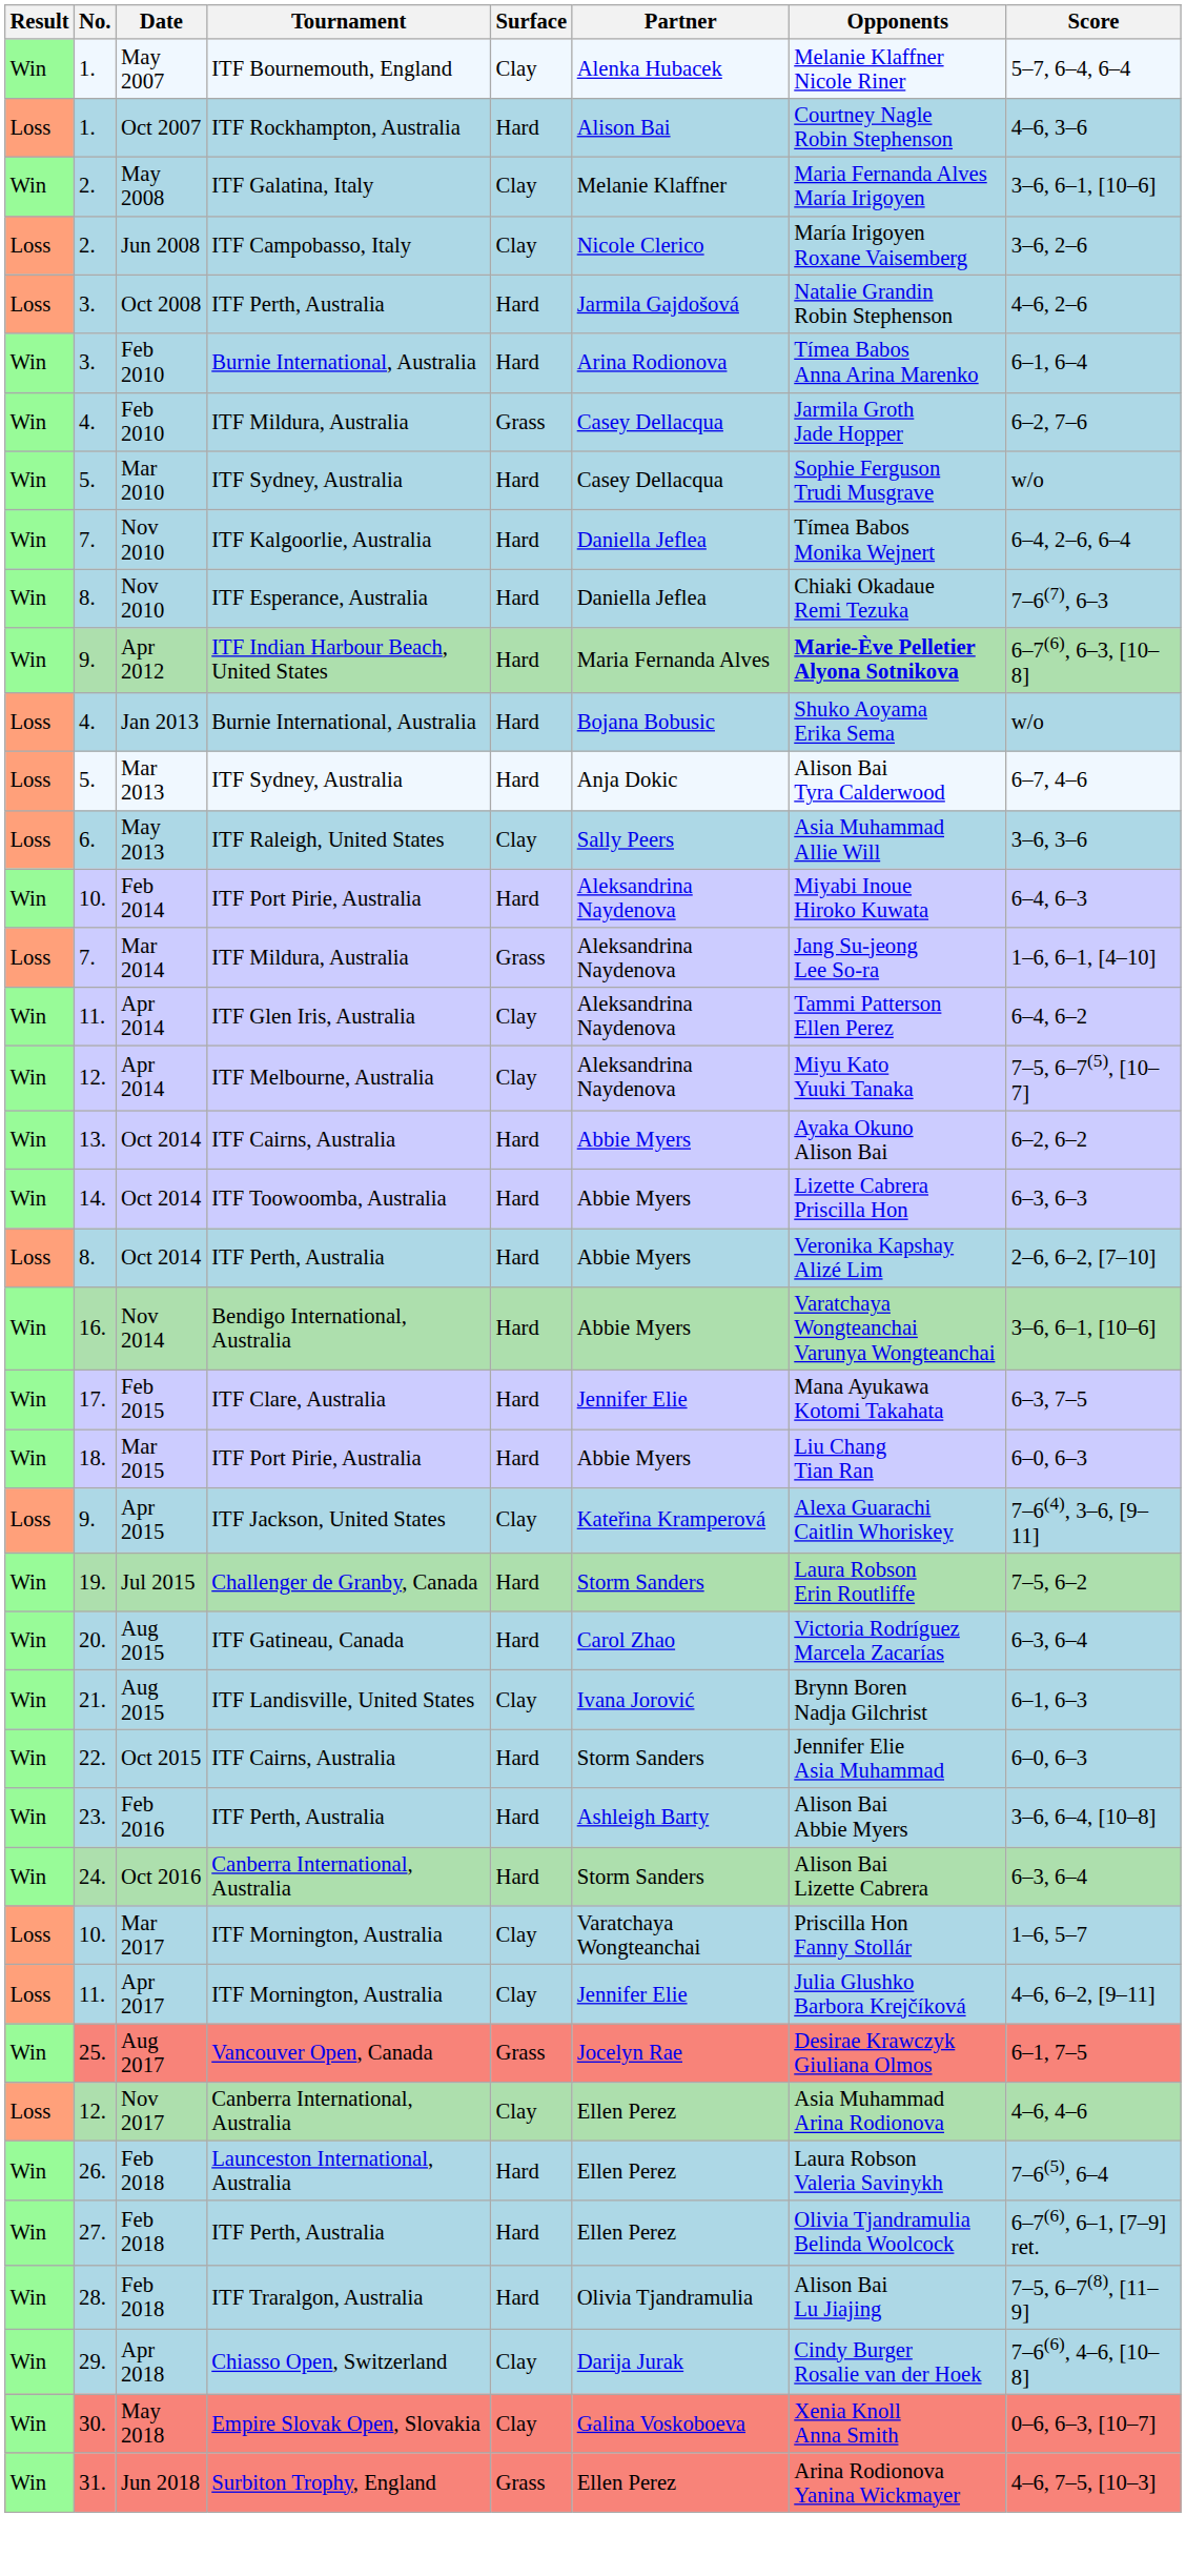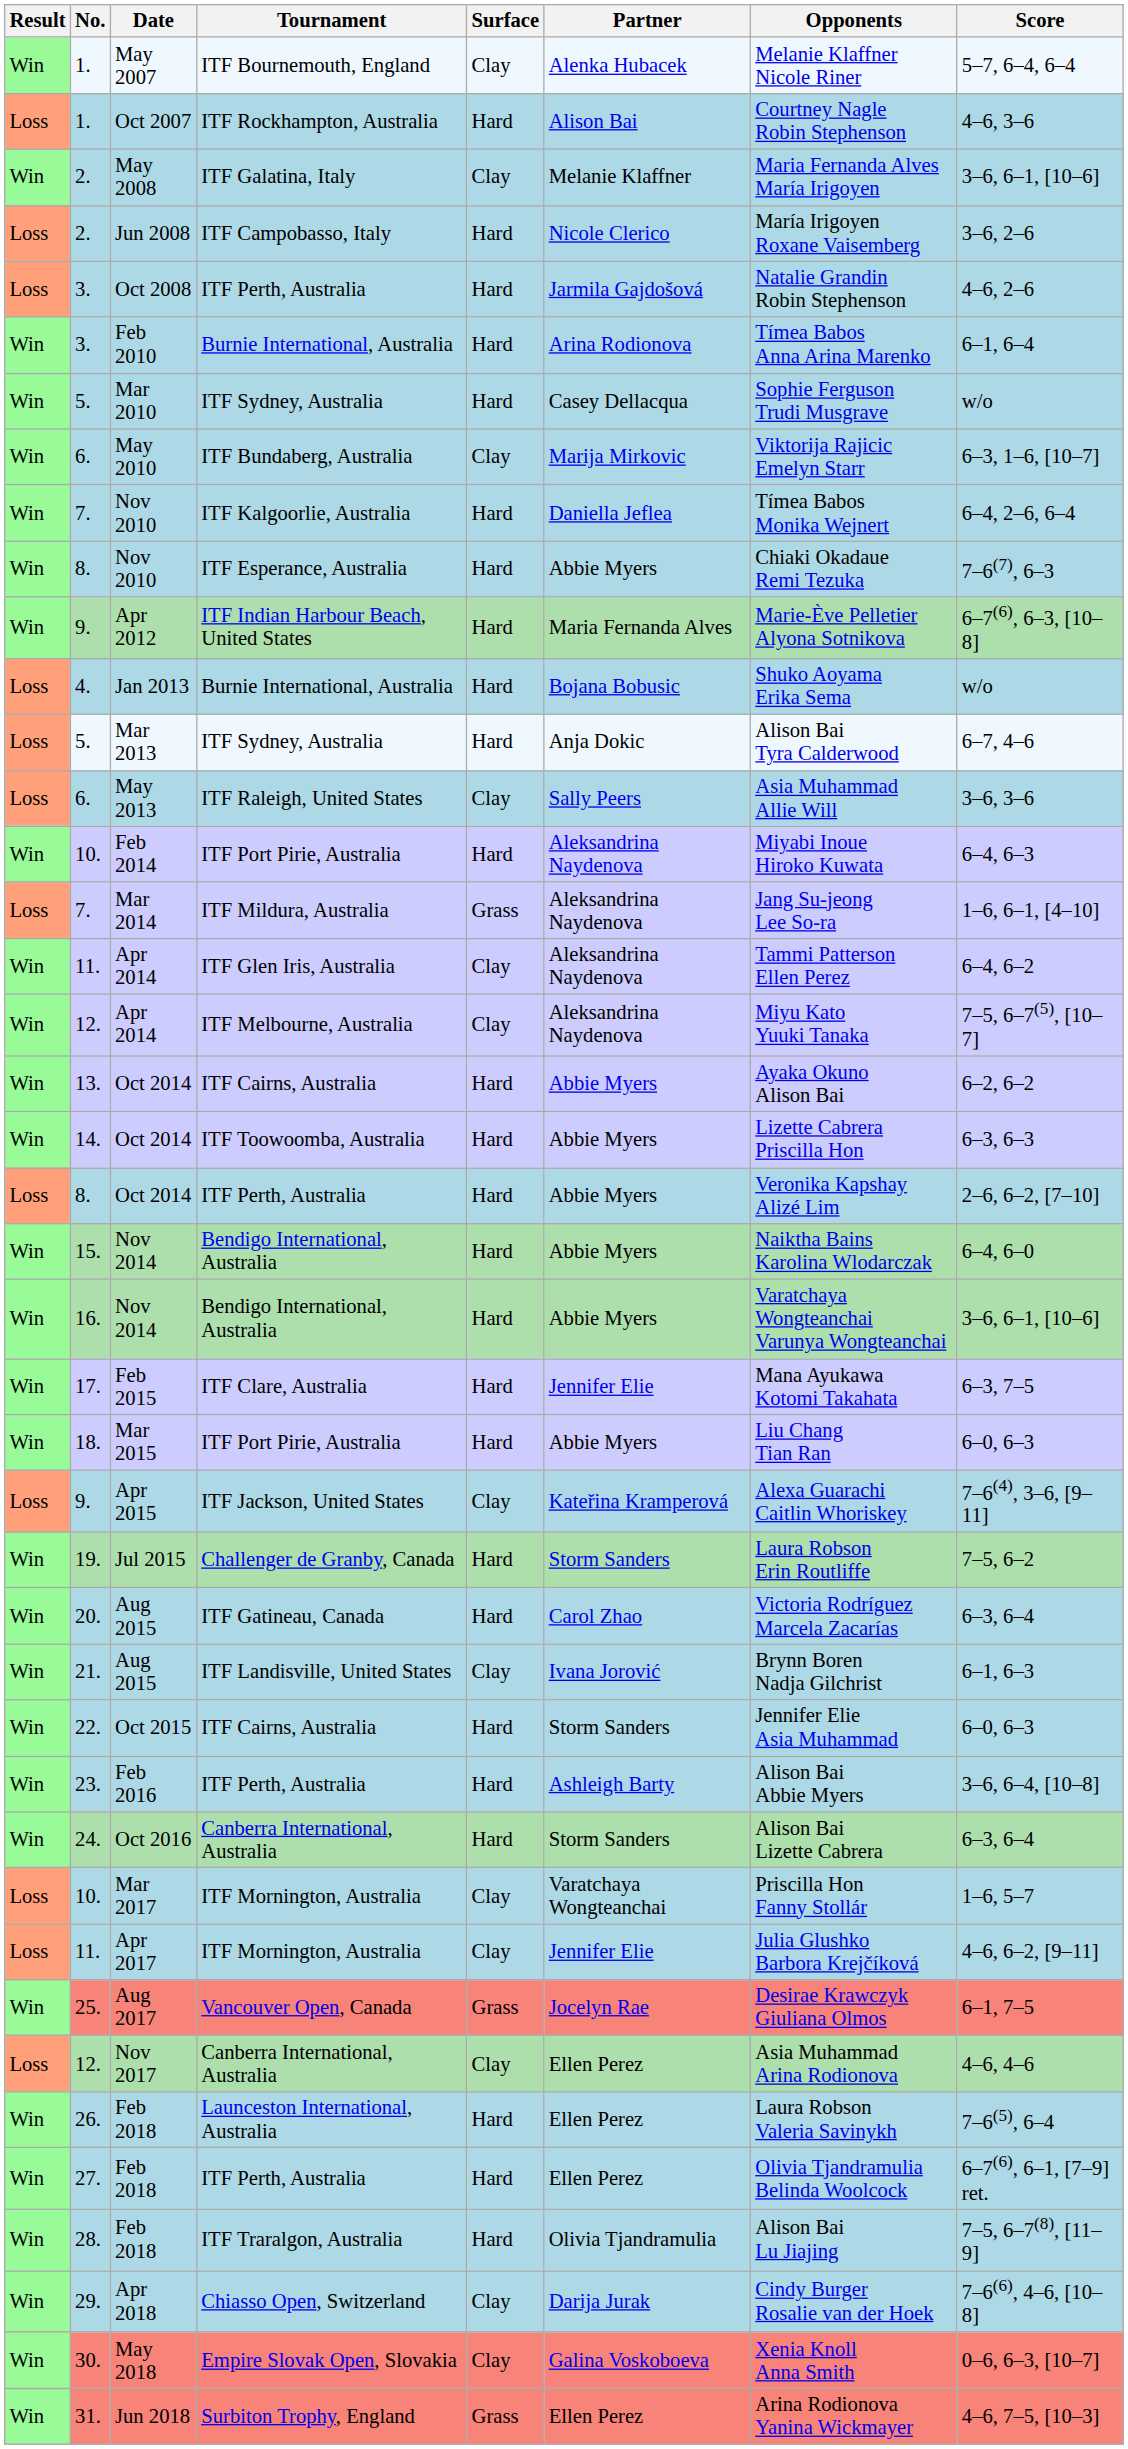 <table class="sortable wikitable">
 <tr>
 <th>Result</th>
 <th class=unsortable>No.</th>
 <th>Date</th>
 <th>Tournament</th>
 <th>Surface</th>
 <th>Partner</th>
 <th>Opponents</th>
 <th class=unsortable>Score</th>
 </tr>
 <tr style="background:#f0f8ff;">
 <td style="background:#98fb98;">Win</td>
 <td>1.</td>
 <td>May 2007</td>
 <td>ITF Bournemouth, England</td>
 <td>Clay</td>
 <td> <a href='#'>Alenka Hubacek</a></td>
 <td> <a href='#'>Melanie Klaffner</a> <br>  <a href='#'>Nicole Riner</a></td>
 <td>5–7, 6–4, 6–4</td>
 </tr>
 <tr style="background:lightblue;">
 <td style="background:#ffa07a;">Loss</td>
 <td>1.</td>
 <td>Oct 2007</td>
 <td>ITF Rockhampton, Australia</td>
 <td>Hard</td>
 <td> <a href='#'>Alison Bai</a></td>
 <td> <a href='#'>Courtney Nagle</a> <br>  <a href='#'>Robin Stephenson</a></td>
 <td>4–6, 3–6</td>
 </tr>
 <tr style="background:lightblue;">
 <td style="background:#98fb98;">Win</td>
 <td>2.</td>
 <td>May 2008</td>
 <td>ITF Galatina, Italy</td>
 <td>Clay</td>
 <td> Melanie Klaffner</td>
 <td> <a href='#'>Maria Fernanda Alves</a> <br>  <a href='#'>María Irigoyen</a></td>
 <td>3–6, 6–1, [10–6]</td>
 </tr>
 <tr style="background:lightblue;">
 <td style="background:#ffa07a;">Loss</td>
 <td>2.</td>
 <td>Jun 2008</td>
 <td>ITF Campobasso, Italy</td>
-<td>Clay</td>
+<td>Hard</td>
 <td> <a href='#'>Nicole Clerico</a></td>
 <td> María Irigoyen <br>  <a href='#'>Roxane Vaisemberg</a></td>
 <td>3–6, 2–6</td>
 </tr>
 <tr style="background:lightblue;">
 <td style="background:#ffa07a;">Loss</td>
 <td>3.</td>
 <td>Oct 2008</td>
 <td>ITF Perth, Australia</td>
 <td>Hard</td>
 <td> <a href='#'>Jarmila Gajdošová</a></td>
 <td> <a href='#'>Natalie Grandin</a> <br>  Robin Stephenson</td>
 <td>4–6, 2–6</td>
 </tr>
 <tr style="background:lightblue;">
 <td style="background:#98fb98;">Win</td>
 <td>3.</td>
 <td>Feb 2010</td>
 <td><a href='#'>Burnie International</a>, Australia</td>
 <td>Hard</td>
 <td> <a href='#'>Arina Rodionova</a></td>
 <td> <a href='#'>Tímea Babos</a> <br>  <a href='#'>Anna Arina Marenko</a></td>
 <td>6–1, 6–4</td>
 </tr>
 <tr style="background:lightblue;">
 <td style="background:#98fb98;">Win</td>
-<td>4.</td>
-<td>Feb 2010</td>
-<td>ITF Mildura, Australia</td>
-<td>Grass</td>
-<td> <a href='#'>Casey Dellacqua</a></td>
-<td> <a href='#'>Jarmila Groth</a> <br>  <a href='#'>Jade Hopper</a></td>
-<td>6–2, 7–6</td>
-</tr>
-<tr style="background:lightblue;">
-<td style="background:#98fb98;">Win</td>
 <td>5.</td>
 <td>Mar 2010</td>
 <td>ITF Sydney, Australia</td>
 <td>Hard</td>
 <td> Casey Dellacqua</td>
 <td> <a href='#'>Sophie Ferguson</a> <br>  <a href='#'>Trudi Musgrave</a></td>
 <td>w/o</td>
+</tr>
+<tr style="background:lightblue;">
+<td style="background:#98fb98;">Win</td>
+<td>6.</td>
+<td>May 2010</td>
+<td>ITF Bundaberg, Australia</td>
+<td>Clay</td>
+<td> <a href='#'>Marija Mirkovic</a></td>
+<td> <a href='#'>Viktorija Rajicic</a> <br>  <a href='#'>Emelyn Starr</a></td>
+<td>6–3, 1–6, [10–7]</td>
 </tr>
 <tr style="background:lightblue;">
 <td style="background:#98fb98;">Win</td>
 <td>7.</td>
 <td>Nov 2010</td>
 <td>ITF Kalgoorlie, Australia</td>
 <td>Hard</td>
 <td> <a href='#'>Daniella Jeflea</a></td>
 <td> Tímea Babos <br>  <a href='#'>Monika Wejnert</a></td>
 <td>6–4, 2–6, 6–4</td>
 </tr>
 <tr style="background:lightblue;">
 <td style="background:#98fb98;">Win</td>
 <td>8.</td>
 <td>Nov 2010</td>
 <td>ITF Esperance, Australia</td>
 <td>Hard</td>
-<td> Daniella Jeflea</td>
+<td> Abbie Myers</td>
 <td> Chiaki Okadaue <br>  <a href='#'>Remi Tezuka</a></td>
 <td>7–6<sup>(7)</sup>, 6–3</td>
 </tr>
 <tr style="background:#addfad;">
 <td style="background:#98fb98;">Win</td>
 <td>9.</td>
 <td>Apr 2012</td>
 <td><a href='#'>ITF Indian Harbour Beach</a>, <br>United States</td>
 <td>Hard</td>
 <td> Maria Fernanda Alves</td>
-<td><strong> <a href='#'>Marie-Ève Pelletier</a> <br>  <a href='#'>Alyona Sotnikova</a></strong></td>
+<td> <a href='#'>Marie-Ève Pelletier</a> <br>  <a href='#'>Alyona Sotnikova</a></td>
 <td>6–7<sup>(6)</sup>, 6–3, [10–8]</td>
 </tr>
 <tr style="background:lightblue;">
 <td style="background:#ffa07a;">Loss</td>
 <td>4.</td>
 <td>Jan 2013</td>
 <td>Burnie International, Australia</td>
 <td>Hard</td>
 <td> <a href='#'>Bojana Bobusic</a></td>
 <td> <a href='#'>Shuko Aoyama</a> <br>  <a href='#'>Erika Sema</a></td>
 <td>w/o</td>
 </tr>
 <tr style="background:#f0f8ff;">
 <td style="background:#ffa07a;">Loss</td>
 <td>5.</td>
 <td>Mar 2013</td>
 <td>ITF Sydney, Australia</td>
 <td>Hard</td>
 <td> Anja Dokic</td>
 <td> Alison Bai <br>  <a href='#'>Tyra Calderwood</a></td>
 <td>6–7, 4–6</td>
 </tr>
 <tr style="background:lightblue;">
 <td style="background:#ffa07a;">Loss</td>
 <td>6.</td>
 <td>May 2013</td>
 <td>ITF Raleigh, United States</td>
 <td>Clay</td>
 <td> <a href='#'>Sally Peers</a></td>
 <td> <a href='#'>Asia Muhammad</a> <br>  <a href='#'>Allie Will</a></td>
 <td>3–6, 3–6</td>
 </tr>
 <tr style="background:#ccccff;">
 <td style="background:#98fb98;">Win</td>
 <td>10.</td>
 <td>Feb 2014</td>
 <td>ITF Port Pirie, Australia</td>
 <td>Hard</td>
 <td> <a href='#'>Aleksandrina Naydenova</a></td>
 <td> <a href='#'>Miyabi Inoue</a> <br>  <a href='#'>Hiroko Kuwata</a></td>
 <td>6–4, 6–3</td>
 </tr>
 <tr style="background:#ccccff;">
 <td style="background:#ffa07a;">Loss</td>
 <td>7.</td>
 <td>Mar 2014</td>
 <td>ITF Mildura, Australia</td>
 <td>Grass</td>
 <td> Aleksandrina Naydenova</td>
 <td> <a href='#'>Jang Su-jeong</a> <br>  <a href='#'>Lee So-ra</a></td>
 <td>1–6, 6–1, [4–10]</td>
 </tr>
 <tr style="background:#ccccff;">
 <td style="background:#98fb98;">Win</td>
 <td>11.</td>
 <td>Apr 2014</td>
 <td>ITF Glen Iris, Australia</td>
 <td>Clay</td>
 <td> Aleksandrina Naydenova</td>
 <td> <a href='#'>Tammi Patterson</a> <br>  <a href='#'>Ellen Perez</a></td>
 <td>6–4, 6–2</td>
 </tr>
 <tr style="background:#ccccff;">
 <td style="background:#98fb98;">Win</td>
 <td>12.</td>
 <td>Apr 2014</td>
 <td>ITF Melbourne, Australia</td>
 <td>Clay</td>
 <td> Aleksandrina Naydenova</td>
 <td> <a href='#'>Miyu Kato</a> <br>  <a href='#'>Yuuki Tanaka</a></td>
 <td>7–5, 6–7<sup>(5)</sup>, [10–7]</td>
 </tr>
 <tr style="background:#ccccff;">
 <td style="background:#98fb98;">Win</td>
 <td>13.</td>
 <td>Oct 2014</td>
 <td>ITF Cairns, Australia</td>
 <td>Hard</td>
 <td> <a href='#'>Abbie Myers</a></td>
 <td> <a href='#'>Ayaka Okuno</a> <br>  Alison Bai</td>
 <td>6–2, 6–2</td>
 </tr>
 <tr style="background:#ccccff;">
 <td style="background:#98fb98;">Win</td>
 <td>14.</td>
 <td>Oct 2014</td>
 <td>ITF Toowoomba, Australia</td>
 <td>Hard</td>
 <td> Abbie Myers</td>
 <td> <a href='#'>Lizette Cabrera</a> <br>  <a href='#'>Priscilla Hon</a></td>
 <td>6–3, 6–3</td>
 </tr>
 <tr style="background:lightblue;">
 <td style="background:#ffa07a;">Loss</td>
 <td>8.</td>
 <td>Oct 2014</td>
 <td>ITF Perth, Australia</td>
 <td>Hard</td>
 <td> Abbie Myers</td>
 <td> <a href='#'>Veronika Kapshay</a> <br>  <a href='#'>Alizé Lim</a></td>
 <td>2–6, 6–2, [7–10]</td>
+</tr>
+<tr style="background:#addfad;">
+<td style="background:#98fb98;">Win</td>
+<td>15.</td>
+<td>Nov 2014</td>
+<td><a href='#'>Bendigo International</a>, Australia</td>
+<td>Hard</td>
+<td> Abbie Myers</td>
+<td> <a href='#'>Naiktha Bains</a> <br>  <a href='#'>Karolina Wlodarczak</a></td>
+<td>6–4, 6–0</td>
 </tr>
 <tr style="background:#addfad;">
 <td style="background:#98fb98;">Win</td>
 <td>16.</td>
 <td>Nov 2014</td>
 <td>Bendigo International, Australia</td>
 <td>Hard</td>
 <td> Abbie Myers</td>
 <td> <a href='#'>Varatchaya Wongteanchai</a> <br>  <a href='#'>Varunya Wongteanchai</a></td>
 <td>3–6, 6–1, [10–6]</td>
 </tr>
 <tr style="background:#ccccff;">
 <td style="background:#98fb98;">Win</td>
 <td>17.</td>
 <td>Feb 2015</td>
 <td>ITF Clare, Australia</td>
 <td>Hard</td>
 <td> <a href='#'>Jennifer Elie</a></td>
 <td> Mana Ayukawa <br>  <a href='#'>Kotomi Takahata</a></td>
 <td>6–3, 7–5</td>
 </tr>
 <tr style="background:#ccccff;">
 <td style="background:#98fb98;">Win</td>
 <td>18.</td>
 <td>Mar 2015</td>
 <td>ITF Port Pirie, Australia</td>
 <td>Hard</td>
 <td> Abbie Myers</td>
 <td> <a href='#'>Liu Chang</a> <br>  <a href='#'>Tian Ran</a></td>
 <td>6–0, 6–3</td>
 </tr>
 <tr style="background:lightblue;">
 <td style="background:#ffa07a;">Loss</td>
 <td>9.</td>
 <td>Apr 2015</td>
 <td>ITF Jackson, United States</td>
 <td>Clay</td>
 <td> <a href='#'>Kateřina Kramperová</a></td>
 <td> <a href='#'>Alexa Guarachi</a> <br>  <a href='#'>Caitlin Whoriskey</a></td>
 <td>7–6<sup>(4)</sup>, 3–6, [9–11]</td>
 </tr>
 <tr style="background:#addfad;">
 <td style="background:#98fb98;">Win</td>
 <td>19.</td>
 <td>Jul 2015</td>
 <td><a href='#'>Challenger de Granby</a>, Canada</td>
 <td>Hard</td>
 <td> <a href='#'>Storm Sanders</a></td>
 <td> <a href='#'>Laura Robson</a> <br>  <a href='#'>Erin Routliffe</a></td>
 <td>7–5, 6–2</td>
 </tr>
 <tr style="background:lightblue;">
 <td style="background:#98fb98;">Win</td>
 <td>20.</td>
 <td>Aug 2015</td>
 <td>ITF Gatineau, Canada</td>
 <td>Hard</td>
 <td> <a href='#'>Carol Zhao</a></td>
 <td> <a href='#'>Victoria Rodríguez</a> <br>  <a href='#'>Marcela Zacarías</a></td>
 <td>6–3, 6–4</td>
 </tr>
 <tr style="background:lightblue;">
 <td style="background:#98fb98;">Win</td>
 <td>21.</td>
 <td>Aug 2015</td>
 <td>ITF Landisville, United States</td>
 <td>Clay</td>
 <td> <a href='#'>Ivana Jorović</a></td>
 <td> Brynn Boren <br>  Nadja Gilchrist</td>
 <td>6–1, 6–3</td>
 </tr>
 <tr style="background:lightblue;">
 <td style="background:#98fb98;">Win</td>
 <td>22.</td>
 <td>Oct 2015</td>
 <td>ITF Cairns, Australia</td>
 <td>Hard</td>
 <td> Storm Sanders</td>
 <td> Jennifer Elie <br>  <a href='#'>Asia Muhammad</a></td>
 <td>6–0, 6–3</td>
 </tr>
 <tr style="background:lightblue;">
 <td style="background:#98fb98;">Win</td>
 <td>23.</td>
 <td>Feb 2016</td>
 <td>ITF Perth, Australia</td>
 <td>Hard</td>
 <td> <a href='#'>Ashleigh Barty</a></td>
 <td> Alison Bai <br>  Abbie Myers</td>
 <td>3–6, 6–4, [10–8]</td>
 </tr>
 <tr style="background:#addfad;">
 <td style="background:#98fb98;">Win</td>
 <td>24.</td>
 <td>Oct 2016</td>
 <td><a href='#'>Canberra International</a>, Australia</td>
 <td>Hard</td>
 <td> Storm Sanders</td>
 <td> Alison Bai <br>  Lizette Cabrera</td>
 <td>6–3, 6–4</td>
 </tr>
 <tr style="background:lightblue;">
 <td style="background:#ffa07a;">Loss</td>
 <td>10.</td>
 <td>Mar 2017</td>
 <td>ITF Mornington, Australia</td>
 <td>Clay</td>
 <td> Varatchaya Wongteanchai</td>
 <td> Priscilla Hon <br>  <a href='#'>Fanny Stollár</a></td>
 <td>1–6, 5–7</td>
 </tr>
 <tr style="background:lightblue;">
 <td style="background:#ffa07a;">Loss</td>
 <td>11.</td>
 <td>Apr 2017</td>
 <td>ITF Mornington, Australia</td>
 <td>Clay</td>
 <td> <a href='#'>Jennifer Elie</a></td>
 <td> <a href='#'>Julia Glushko</a> <br>  <a href='#'>Barbora Krejčíková</a></td>
 <td>4–6, 6–2, [9–11]</td>
 </tr>
 <tr style="background:#f88379;">
 <td style="background:#98fb98;">Win</td>
 <td>25.</td>
 <td>Aug 2017</td>
 <td><a href='#'>Vancouver Open</a>, Canada</td>
 <td>Grass</td>
 <td> <a href='#'>Jocelyn Rae</a></td>
 <td> <a href='#'>Desirae Krawczyk</a> <br>  <a href='#'>Giuliana Olmos</a></td>
 <td>6–1, 7–5</td>
 </tr>
 <tr style="background:#addfad;">
 <td style="background:#ffa07a;">Loss</td>
 <td>12.</td>
 <td>Nov 2017</td>
 <td>Canberra International, Australia</td>
 <td>Clay</td>
 <td> Ellen Perez</td>
 <td> Asia Muhammad <br>  <a href='#'>Arina Rodionova</a></td>
 <td>4–6, 4–6</td>
 </tr>
 <tr style="background:lightblue;">
 <td style="background:#98fb98;">Win</td>
 <td>26.</td>
 <td>Feb 2018</td>
 <td><a href='#'>Launceston International</a>, Australia</td>
 <td>Hard</td>
 <td> Ellen Perez</td>
 <td> Laura Robson <br>  <a href='#'>Valeria Savinykh</a></td>
 <td>7–6<sup>(5)</sup>, 6–4</td>
 </tr>
 <tr style="background:lightblue;">
 <td style="background:#98fb98;">Win</td>
 <td>27.</td>
 <td>Feb 2018</td>
 <td>ITF Perth, Australia</td>
 <td>Hard</td>
 <td> Ellen Perez</td>
 <td> <a href='#'>Olivia Tjandramulia</a> <br>  <a href='#'>Belinda Woolcock</a></td>
 <td>6–7<sup>(6)</sup>, 6–1, [7–9] ret.</td>
 </tr>
 <tr style="background:lightblue;">
 <td style="background:#98fb98;">Win</td>
 <td>28.</td>
 <td>Feb 2018</td>
 <td>ITF Traralgon, Australia</td>
 <td>Hard</td>
 <td> Olivia Tjandramulia</td>
 <td> Alison Bai <br>  <a href='#'>Lu Jiajing</a></td>
 <td>7–5, 6–7<sup>(8)</sup>, [11–9]</td>
 </tr>
 <tr style="background:lightblue;">
 <td style="background:#98fb98;">Win</td>
 <td>29.</td>
 <td>Apr 2018</td>
 <td><a href='#'>Chiasso Open</a>, Switzerland</td>
 <td>Clay</td>
 <td> <a href='#'>Darija Jurak</a></td>
 <td> <a href='#'>Cindy Burger</a> <br>  <a href='#'>Rosalie van der Hoek</a></td>
 <td>7–6<sup>(6)</sup>, 4–6, [10–8]</td>
 </tr>
 <tr style="background:#f88379;">
 <td style="background:#98fb98;">Win</td>
 <td>30.</td>
 <td>May 2018</td>
 <td><a href='#'>Empire Slovak Open</a>, Slovakia</td>
 <td>Clay</td>
 <td> <a href='#'>Galina Voskoboeva</a></td>
 <td> <a href='#'>Xenia Knoll</a> <br>  <a href='#'>Anna Smith</a></td>
 <td>0–6, 6–3, [10–7]</td>
 </tr>
 <tr style="background:#f88379;">
 <td style="background:#98fb98;">Win</td>
 <td>31.</td>
 <td>Jun 2018</td>
 <td><a href='#'>Surbiton Trophy</a>, England</td>
 <td>Grass</td>
 <td> Ellen Perez</td>
 <td> Arina Rodionova <br>  <a href='#'>Yanina Wickmayer</a></td>
 <td>4–6, 7–5, [10–3]</td>
 </tr>
 </table>
